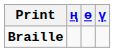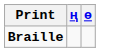 <table class="wikitable" style="text-align:center">
 <tr>
 <th><strong>Print</strong></th>
 <th><a href='#'>ң</a></th>
 <th><a href='#'>ө</a></th>
-<th><a href='#'>ү</a></th>
 </tr>
 <tr>
 <td><strong>Braille</strong></td>
 <td></td>
 <td></td>
-<td></td>
 </tr>
 </table>
